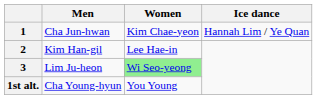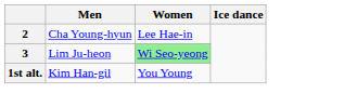 <table class="wikitable">
 <tr>
 <th></th>
 <th>Men</th>
 <th>Women</th>
 <th>Ice dance</th>
 </tr>
 <tr>
-<th>1</th>
-<td><a href='#'>Cha Jun-hwan</a></td>
-<td><a href='#'>Kim Chae-yeon</a></td>
-<td><a href='#'>Hannah Lim</a> / <a href='#'>Ye Quan</a></td>
-</tr>
-<tr>
 <th>2</th>
-<td><a href='#'>Kim Han-gil</a></td>
+<td><a href='#'>Cha Young-hyun</a></td>
 <td><a href='#'>Lee Hae-in</a></td>
 <td rowspan=3></td>
 </tr>
 <tr>
 <th>3</th>
 <td><a href='#'>Lim Ju-heon</a></td>
 <td style="background: lightgreen;"><a href='#'>Wi Seo-yeong</a></td>
 </tr>
 <tr>
 <th>1st alt.</th>
-<td><a href='#'>Cha Young-hyun</a></td>
+<td><a href='#'>Kim Han-gil</a></td>
 <td><a href='#'>You Young</a></td>
 </tr>
 </table>
